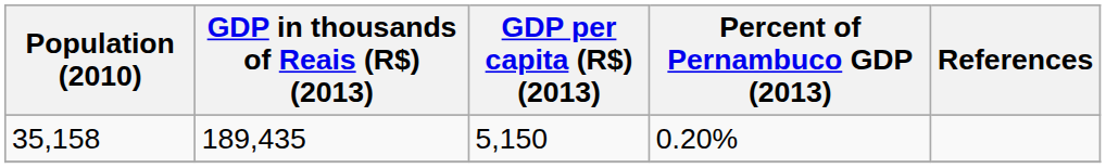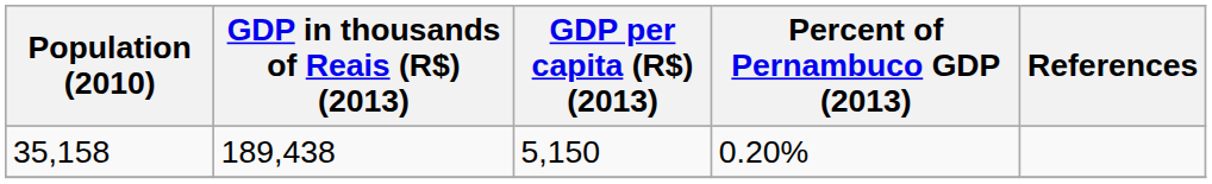 <table class="wikitable" border="1">
 <tr>
 <th>Population (2010)</th>
 <th><a href='#'>GDP</a> in thousands of <a href='#'>Reais</a> (R$) (2013)</th>
 <th><a href='#'>GDP per capita</a> (R$) (2013)</th>
 <th>Percent of <a href='#'>Pernambuco</a> GDP (2013)</th>
 <th>References</th>
 </tr>
 <tr>
 <td>35,158</td>
-<td>189,435</td>
+<td>189,438</td>
 <td>5,150</td>
 <td>0.20%</td>
 <td></td>
 </tr>
 <tr>
 </tr>
 </table>
